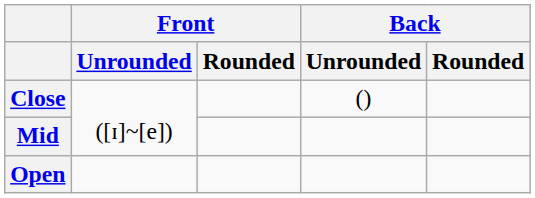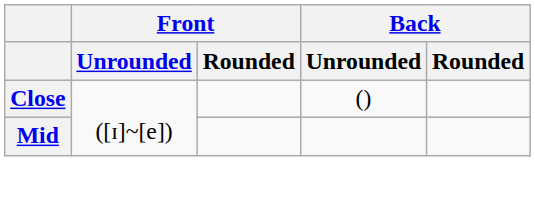 <table class="wikitable">
 <tr>
 <th></th>
 <th colspan="2"><a href='#'>Front</a></th>
 <th colspan="2"><a href='#'>Back</a></th>
 </tr>
 <tr class=small>
 <th></th>
 <th><a href='#'>Unrounded</a></th>
 <th>Rounded</th>
 <th>Unrounded</th>
 <th>Rounded</th>
 </tr>
 <tr align=center>
 <th><a href='#'>Close</a></th>
 <td rowspan=2> <br>([ɪ]~[e])</td>
 <td></td>
 <td>()</td>
 <td></td>
 </tr>
 <tr align=center>
 <th><a href='#'>Mid</a></th>
 <td></td>
 <td></td>
 <td></td>
 </tr>
-<tr align=center>
-<th><a href='#'>Open</a></th>
-<td></td>
-<td></td>
-<td></td>
-<td></td>
-</tr>
 </table>
